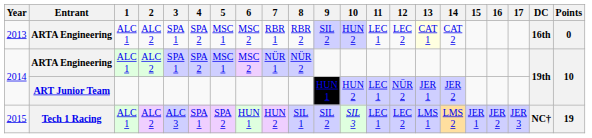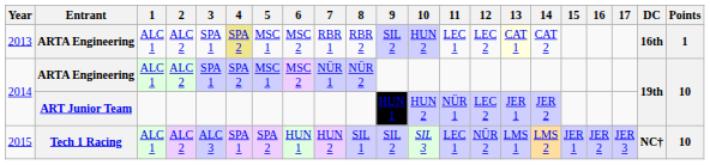 <table class="wikitable" style="text-align:center; font-size:85%">
 <tr>
 <th>Year</th>
 <th>Entrant</th>
 <th>1</th>
 <th>2</th>
 <th>3</th>
 <th>4</th>
 <th>5</th>
 <th>6</th>
 <th>7</th>
 <th>8</th>
 <th>9</th>
 <th>10</th>
 <th>11</th>
 <th>12</th>
 <th>13</th>
 <th>14</th>
 <th>15</th>
 <th>16</th>
 <th>17</th>
 <th>DC</th>
 <th>Points</th>
 </tr>
 <tr>
 <td><a href='#'>2013</a></td>
 <th nowrap>ARTA Engineering</th>
 <td><a href='#'>ALC<br>1</a></td>
 <td><a href='#'>ALC<br>2</a></td>
 <td><a href='#'>SPA<br>1</a></td>
-<td><a href='#'>SPA<br>2</a></td>
+<td style="background: khaki;"><a href='#'>SPA<br>2</a></td>
 <td><a href='#'>MSC<br>1</a></td>
 <td><a href='#'>MSC<br>2</a></td>
 <td><a href='#'>RBR<br>1</a></td>
 <td><a href='#'>RBR<br>2</a></td>
 <td style="background:#CFCFFF;"><a href='#'>SIL<br>2</a><br></td>
 <td style="background:#CFCFFF"><a href='#'>HUN<br>2</a><br></td>
 <td><a href='#'>LEC<br>1</a></td>
 <td><a href='#'>LEC<br>2</a></td>
 <td style="background: lightyellow;"><a href='#'>CAT<br>1</a></td>
 <td><a href='#'>CAT<br>2</a></td>
 <td></td>
 <td></td>
 <td></td>
 <th>16th</th>
-<th>0</th>
+<th>1</th>
 </tr>
 <tr>
 <td rowspan="2"><a href='#'>2014</a></td>
 <th>ARTA Engineering</th>
 <td style="background:#DFFFDF;"><a href='#'>ALC<br>1</a><br></td>
 <td style="background:#DFFFDF;"><a href='#'>ALC<br>2</a><br></td>
 <td style="background:#CFCFFF;"><a href='#'>SPA<br>1</a><br></td>
 <td style="background:#CFCFFF;"><a href='#'>SPA<br>2</a><br></td>
 <td style="background:#CFCFFF;"><a href='#'>MSC<br>1</a><br></td>
 <td style="background:#EFCFFF;"><a href='#'>MSC<br>2</a><br></td>
 <td style="background:#CFCFFF;"><a href='#'>NÜR<br>1</a><br></td>
 <td style="background:#CFCFFF;"><a href='#'>NÜR<br>2</a><br></td>
 <td></td>
 <td></td>
 <td></td>
 <td></td>
 <td></td>
 <td></td>
 <td></td>
 <td></td>
 <td></td>
 <th rowspan="2">19th</th>
 <th rowspan="2">10</th>
 </tr>
 <tr>
 <th><a href='#'>ART Junior Team</a></th>
 <td></td>
 <td></td>
 <td></td>
 <td></td>
 <td></td>
 <td></td>
 <td></td>
 <td></td>
 <td style="background:#000000;color:white"><a href='#'><span>HUN<br>1</span></a><br></td>
 <td style="background:#CFCFFF;"><a href='#'>HUN<br>2</a><br></td>
-<td style="background:#CFCFFF;"><a href='#'>LEC<br>1</a><br></td>
-<td style="background:#CFCFFF;"><a href='#'>NÜR<br>2</a><br></td>
+<td style="background:#CFCFFF;"><a href='#'>NÜR<br>1</a><br></td>
+<td style="background:#CFCFFF;"><a href='#'>LEC<br>2</a><br></td>
 <td style="background:#CFCFFF;"><a href='#'>JER<br>1</a><br></td>
 <td style="background:#CFCFFF;"><a href='#'>JER<br>2</a><br></td>
 <td></td>
 <td></td>
 <td></td>
 </tr>
 <tr>
 <td><a href='#'>2015</a></td>
 <th><a href='#'>Tech 1 Racing</a></th>
 <td style="background:#DFFFDF;"><a href='#'>ALC<br>1</a><br></td>
 <td style="background:#EFCFFF;"><a href='#'>ALC<br>2</a><br></td>
 <td style="background:#CFCFFF;"><a href='#'>ALC<br>3</a><br></td>
 <td style="background:#EFCFFF;"><a href='#'>SPA<br>1</a><br></td>
 <td style="background:#EFCFFF;"><a href='#'>SPA<br>2</a><br></td>
 <td style="background:#DFFFDF;"><a href='#'>HUN<br>1</a><br></td>
 <td style="background:#EFCFFF;"><a href='#'>HUN<br>2</a><br></td>
 <td style="background:#CFCFFF;"><a href='#'>SIL<br>1</a><br></td>
 <td style="background:#CFCFFF;"><a href='#'>SIL<br>2</a><br></td>
 <td style="background:#DFFFDF;"><em><a href='#'>SIL<br>3</a></em><br></td>
 <td style="background:#CFCFFF;"><a href='#'>LEC<br>1</a><br></td>
-<td style="background:#CFCFFF;"><a href='#'>LEC<br>2</a><br></td>
+<td style="background:#CFCFFF;"><a href='#'>NÜR<br>2</a><br></td>
 <td style="background:#CFCFFF;"><a href='#'>LMS<br>1</a><br></td>
 <td style="background:#FFDF9F;"><a href='#'>LMS<br>2</a><br></td>
 <td style="background:#CFCFFF;"><a href='#'>JER<br>1</a><br></td>
 <td style="background:#CFCFFF;"><a href='#'>JER<br>2</a><br></td>
 <td style="background:#CFCFFF;"><a href='#'>JER<br>3</a><br></td>
 <th>NC†</th>
-<th>19</th>
+<th>10</th>
 </tr>
 </table>
